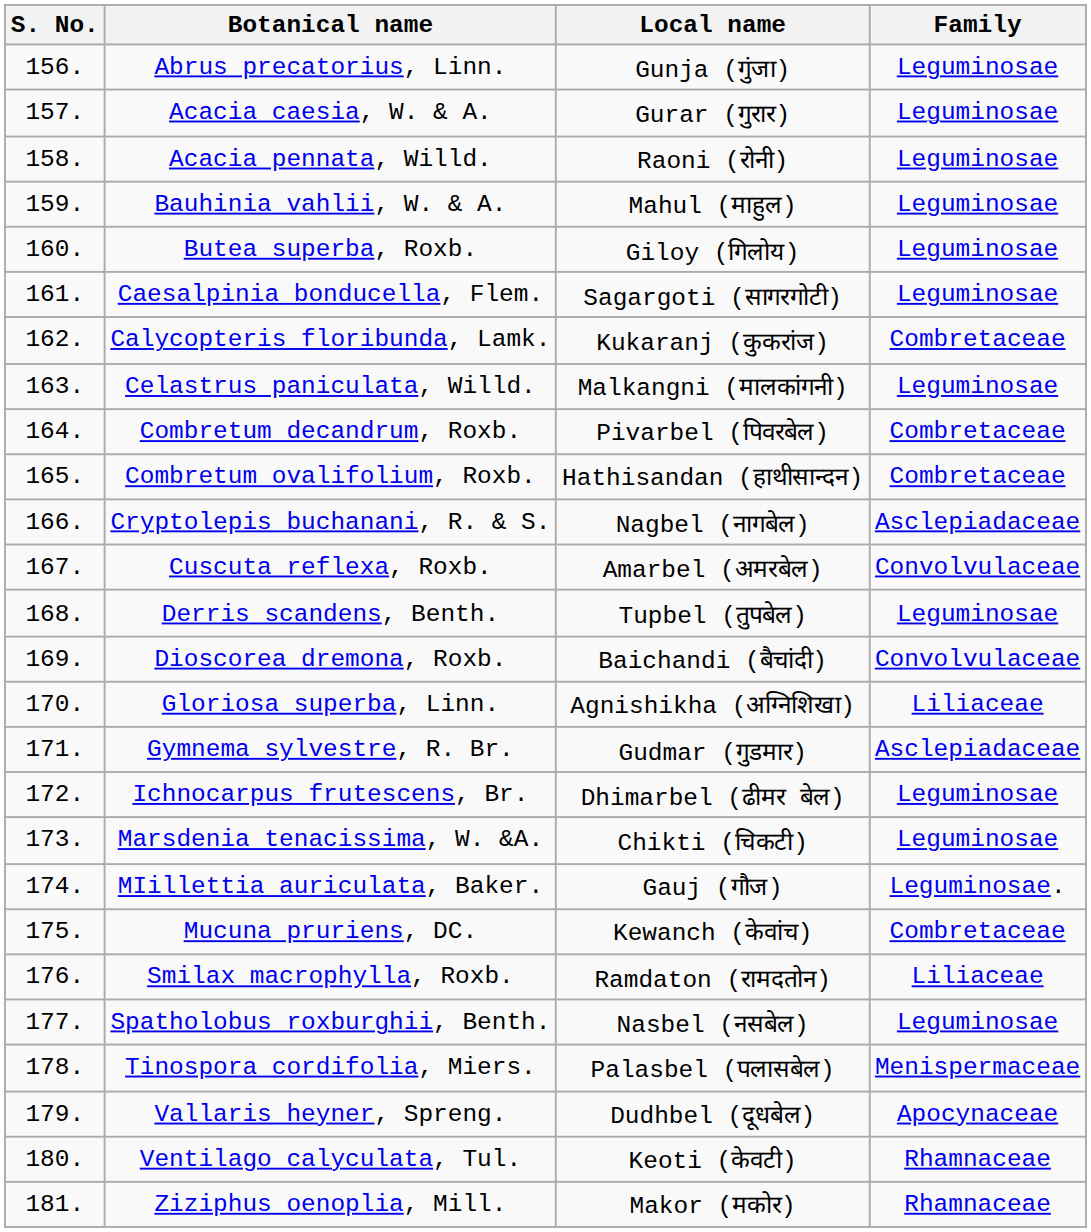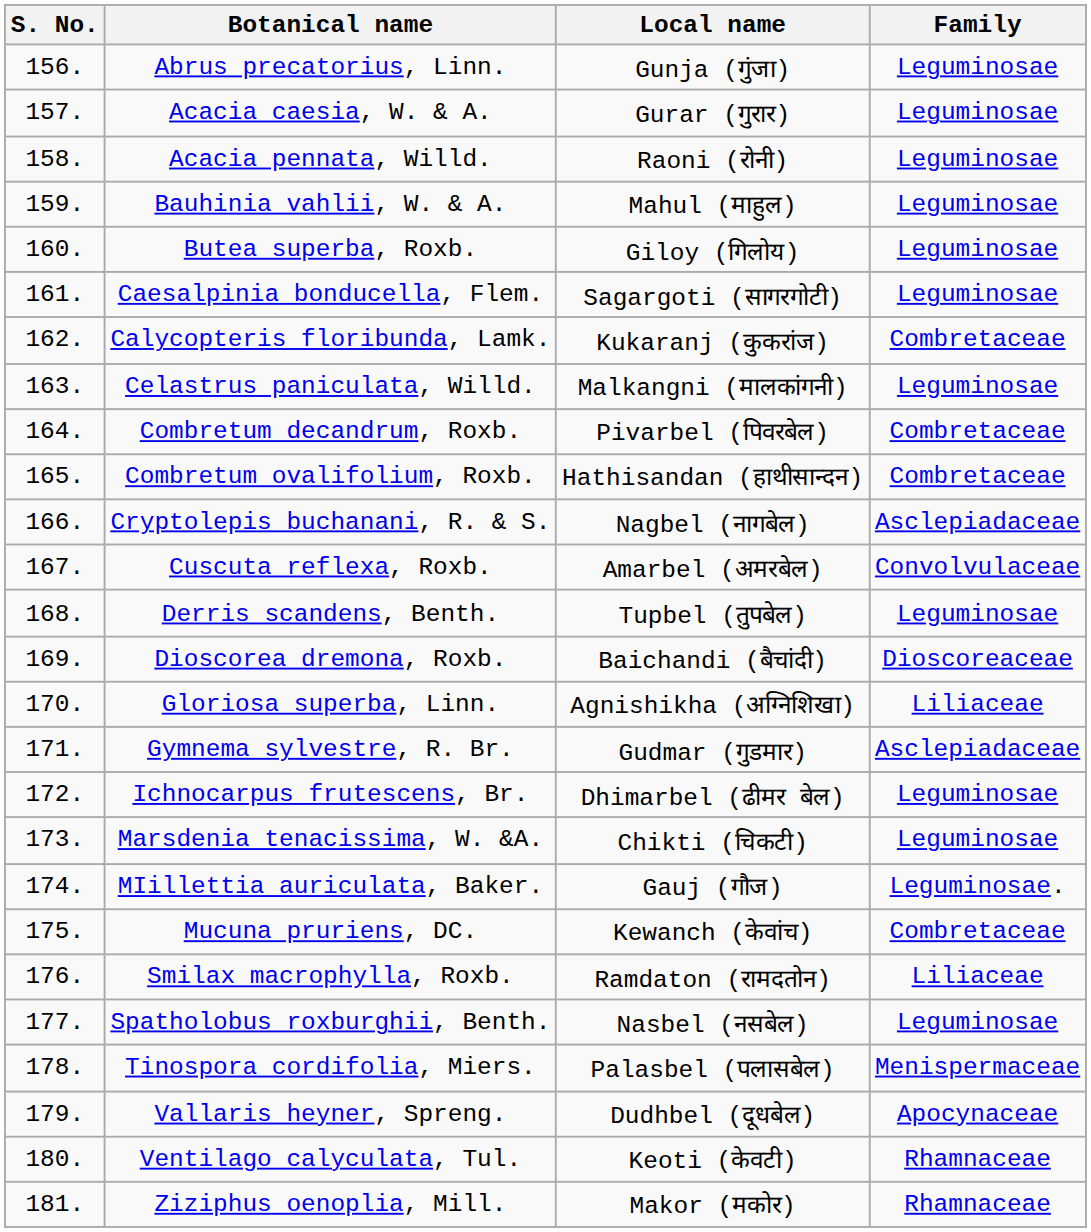 <table class="wikitable" style="text-align:center; border:5">
 <tr>
 <th>S. No.</th>
 <th>Botanical name</th>
 <th>Local name</th>
 <th>Family</th>
 </tr>
 <tr>
 <td>156.</td>
 <td><a href='#'>Abrus precatorius</a>, Linn.</td>
 <td>Gunja (गुंजा)</td>
 <td><a href='#'>Leguminosae</a></td>
 </tr>
 <tr>
 <td>157.</td>
 <td><a href='#'>Acacia caesia</a>, W. & A.</td>
 <td>Gurar (गुरार)</td>
 <td><a href='#'>Leguminosae</a></td>
 </tr>
 <tr>
 <td>158.</td>
 <td><a href='#'>Acacia pennata</a>, Willd.</td>
 <td>Raoni (रोनी)</td>
 <td><a href='#'>Leguminosae</a></td>
 </tr>
 <tr>
 <td>159.</td>
 <td><a href='#'>Bauhinia vahlii</a>, W. & A.</td>
 <td>Mahul (माहुल)</td>
 <td><a href='#'>Leguminosae</a></td>
 </tr>
 <tr>
 <td>160.</td>
 <td><a href='#'>Butea superba</a>, Roxb.</td>
 <td>Giloy (गिलोय)</td>
 <td><a href='#'>Leguminosae</a></td>
 </tr>
 <tr>
 <td>161.</td>
 <td><a href='#'>Caesalpinia bonducella</a>, Flem.</td>
 <td>Sagargoti (सागरगोटी)</td>
 <td><a href='#'>Leguminosae</a></td>
 </tr>
 <tr>
 <td>162.</td>
 <td><a href='#'>Calycopteris floribunda</a>, Lamk.</td>
 <td>Kukaranj (कुकरांज)</td>
 <td><a href='#'>Combretaceae</a></td>
 </tr>
 <tr>
 <td>163.</td>
 <td><a href='#'>Celastrus paniculata</a>, Willd.</td>
 <td>Malkangni (मालकांगनी)</td>
 <td><a href='#'>Leguminosae</a></td>
 </tr>
 <tr>
 <td>164.</td>
 <td><a href='#'>Combretum decandrum</a>, Roxb.</td>
 <td>Pivarbel (पिवरबेल)</td>
 <td><a href='#'>Combretaceae</a></td>
 </tr>
 <tr>
 <td>165.</td>
 <td><a href='#'>Combretum ovalifolium</a>, Roxb.</td>
 <td>Hathisandan (हाथीसान्दन)</td>
 <td><a href='#'>Combretaceae</a></td>
 </tr>
 <tr>
 <td>166.</td>
 <td><a href='#'>Cryptolepis buchanani</a>, R. & S.</td>
 <td>Nagbel (नागबेल)</td>
 <td><a href='#'>Asclepiadaceae</a></td>
 </tr>
 <tr>
 <td>167.</td>
 <td><a href='#'>Cuscuta reflexa</a>, Roxb.</td>
 <td>Amarbel (अमरबेल)</td>
 <td><a href='#'>Convolvulaceae</a></td>
 </tr>
 <tr>
 <td>168.</td>
 <td><a href='#'>Derris scandens</a>, Benth.</td>
 <td>Tupbel (तुपबेल)</td>
 <td><a href='#'>Leguminosae</a></td>
 </tr>
 <tr>
 <td>169.</td>
 <td><a href='#'>Dioscorea dremona</a>, Roxb.</td>
 <td>Baichandi (बैचांदी)</td>
-<td><a href='#'>Convolvulaceae</a></td>
+<td><a href='#'>Dioscoreaceae</a></td>
 </tr>
 <tr>
 <td>170.</td>
 <td><a href='#'>Gloriosa superba</a>, Linn.</td>
 <td>Agnishikha (अग्निशिखा)</td>
 <td><a href='#'>Liliaceae</a></td>
 </tr>
 <tr>
 <td>171.</td>
 <td><a href='#'>Gymnema sylvestre</a>, R. Br.</td>
 <td>Gudmar (गुडमार)</td>
 <td><a href='#'>Asclepiadaceae</a></td>
 </tr>
 <tr>
 <td>172.</td>
 <td><a href='#'>Ichnocarpus frutescens</a>, Br.</td>
 <td>Dhimarbel (ढीमर बेल)</td>
 <td><a href='#'>Leguminosae</a></td>
 </tr>
 <tr>
 <td>173.</td>
 <td><a href='#'>Marsdenia tenacissima</a>, W. &A.</td>
 <td>Chikti (चिकटी)</td>
 <td><a href='#'>Leguminosae</a></td>
 </tr>
 <tr>
 <td>174.</td>
 <td><a href='#'>MIillettia auriculata</a>, Baker.</td>
 <td>Gauj (गौज)</td>
 <td><a href='#'>Leguminosae</a>.</td>
 </tr>
 <tr>
 <td>175.</td>
 <td><a href='#'>Mucuna pruriens</a>, DC.</td>
 <td>Kewanch (केवांच)</td>
 <td><a href='#'>Combretaceae</a></td>
 </tr>
 <tr>
 <td>176.</td>
 <td><a href='#'>Smilax macrophylla</a>, Roxb.</td>
 <td>Ramdaton (रामदतोन)</td>
 <td><a href='#'>Liliaceae</a></td>
 </tr>
 <tr>
 <td>177.</td>
 <td><a href='#'>Spatholobus roxburghii</a>, Benth.</td>
 <td>Nasbel (नसबेल)</td>
 <td><a href='#'>Leguminosae</a></td>
 </tr>
 <tr>
 <td>178.</td>
 <td><a href='#'>Tinospora cordifolia</a>, Miers.</td>
 <td>Palasbel (पलासबेल)</td>
 <td><a href='#'>Menispermaceae</a></td>
 </tr>
 <tr>
 <td>179.</td>
 <td><a href='#'>Vallaris heyner</a>, Spreng.</td>
 <td>Dudhbel (दूधबेल)</td>
 <td><a href='#'>Apocynaceae</a></td>
 </tr>
 <tr>
 <td>180.</td>
 <td><a href='#'>Ventilago calyculata</a>, Tul.</td>
 <td>Keoti (केवटी)</td>
 <td><a href='#'>Rhamnaceae</a></td>
 </tr>
 <tr>
 <td>181.</td>
 <td><a href='#'>Ziziphus oenoplia</a>, Mill.</td>
 <td>Makor (मकोर)</td>
 <td><a href='#'>Rhamnaceae</a></td>
 </tr>
 </table>
